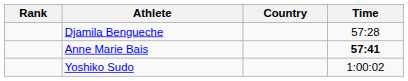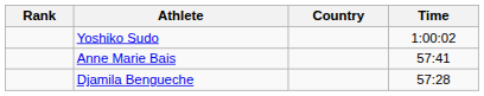 <table class="wikitable" width=40% style="font-size:90%; text-align:center;">
 <tr>
 <th>Rank</th>
 <th>Athlete</th>
 <th>Country</th>
 <th>Time</th>
 </tr>
 <tr>
 <td></td>
-<td align=left><a href='#'>Djamila Bengueche</a></td>
+<td align=left><a href='#'>Yoshiko Sudo</a></td>
 <td align=left></td>
-<td>57:28</td>
+<td>1:00:02</td>
 </tr>
 <tr>
 <td></td>
 <td align=left><a href='#'>Anne Marie Bais</a></td>
 <td align=left></td>
-<td><strong>57:41</strong></td>
+<td>57:41</td>
 </tr>
 <tr>
 <td></td>
-<td align=left><a href='#'>Yoshiko Sudo</a></td>
+<td align=left><a href='#'>Djamila Bengueche</a></td>
 <td align=left></td>
-<td>1:00:02</td>
+<td>57:28</td>
 </tr>
 </table>
